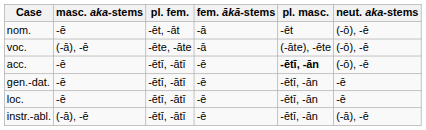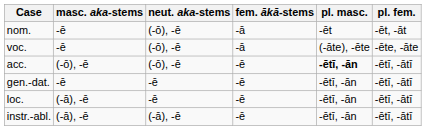 <table class="wikitable">
 <tr>
 <th>Case</th>
 <th>masc. <em>aka</em>-stems</th>
-<th>pl. fem.</th>
+<th>neut. <em>aka</em>-stems</th>
 <th>fem. <em>ākā</em>-stems</th>
 <th>pl. masc.</th>
-<th>neut. <em>aka</em>-stems</th>
+<th>pl. fem.</th>
 </tr>
 <tr>
 <td>nom.</td>
 <td>-ē</td>
-<td>-ēt, -āt</td>
+<td>(-ō), -ē</td>
 <td>-ā</td>
 <td>-ēt</td>
-<td>(-ō), -ē</td>
+<td>-ēt, -āt</td>
 </tr>
 <tr>
 <td>voc.</td>
-<td>(-ā), -ē</td>
-<td>-ēte, -āte</td>
+<td>-ē</td>
+<td>(-ō), -ē</td>
 <td>-ā</td>
 <td>(-āte), -ēte</td>
-<td>(-ō), -ē</td>
+<td>-ēte, -āte</td>
 </tr>
 <tr>
 <td>acc.</td>
-<td>-ē</td>
-<td>-ētī, -ātī</td>
+<td>(-ō), -ē</td>
+<td>(-ō), -ē</td>
 <td>-ē</td>
 <td><strong>-ētī, -ān</strong></td>
-<td>(-ō), -ē</td>
+<td>-ētī, -ātī</td>
 </tr>
 <tr>
 <td>gen.-dat.</td>
 <td>-ē</td>
-<td>-ētī, -ātī</td>
+<td>-ē</td>
 <td>-ē</td>
 <td>-ētī, -ān</td>
-<td>-ē</td>
+<td>-ētī, -ātī</td>
 </tr>
 <tr>
 <td>loc.</td>
+<td>(-ā), -ē</td>
 <td>-ē</td>
-<td>-ētī, -ātī</td>
 <td>-ē</td>
 <td>-ētī, -ān</td>
-<td>-ē</td>
+<td>-ētī, -ātī</td>
 </tr>
 <tr>
 <td>instr.-abl.</td>
 <td>(-ā), -ē</td>
-<td>-ētī, -ātī</td>
+<td>(-ā), -ē</td>
 <td>-ē</td>
 <td>-ētī, -ān</td>
-<td>(-ā), -ē</td>
+<td>-ētī, -ātī</td>
 </tr>
 </table>
